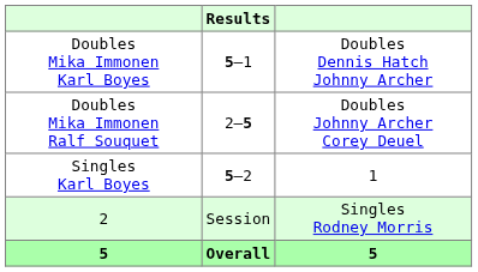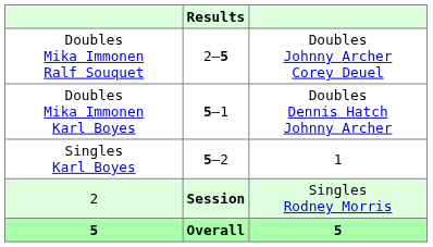 <table border="1" cellpadding="3" style="border-collapse: collapse;">
 <tr bgcolor="#ddffdd">
 <th width="160"></th>
 <th>Results</th>
 <th width="160"></th>
 </tr>
 <tr>
+<td align="center">Doubles<br><a href='#'>Mika Immonen</a><br><a href='#'>Ralf Souquet</a></td>
+<td align="center">2–<strong>5</strong></td>
+<td align="center">Doubles<br><a href='#'>Johnny Archer</a><br><a href='#'>Corey Deuel</a></td>
+</tr>
+<tr>
 <td align="center">Doubles<br><a href='#'>Mika Immonen</a><br><a href='#'>Karl Boyes</a></td>
 <td align="center"><strong>5</strong>–1</td>
 <td align="center">Doubles<br><a href='#'>Dennis Hatch</a><br><a href='#'>Johnny Archer</a></td>
-</tr>
-<tr>
-<td align="center">Doubles<br><a href='#'>Mika Immonen</a><br><a href='#'>Ralf Souquet</a></td>
-<td align="center">2–<strong>5</strong></td>
-<td align="center">Doubles<br><a href='#'>Johnny Archer</a><br><a href='#'>Corey Deuel</a></td>
 </tr>
 <tr>
 <td align="center">Singles<br><a href='#'>Karl Boyes</a></td>
 <td align="center"><strong>5</strong>–2</td>
 <td align="center">1</td>
 </tr>
 <tr bgcolor="#ddffdd">
 <td align="center">2</td>
-<td align="center">Session</td>
+<td align="center"><strong>Session</strong></td>
 <td align="center">Singles<br><a href='#'>Rodney Morris</a></td>
 </tr>
 <tr bgcolor="#aaffaa">
 <th align="center">5</th>
 <th align="center">Overall</th>
 <th align="center">5</th>
 </tr>
 </table>
